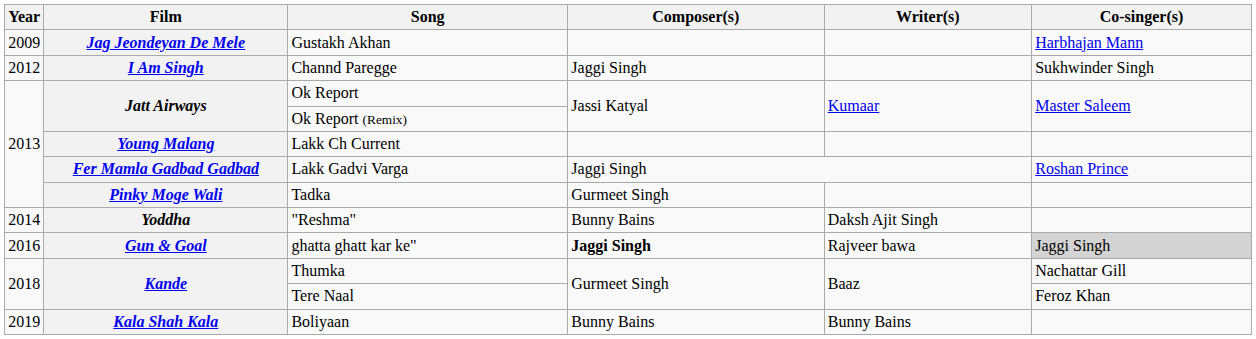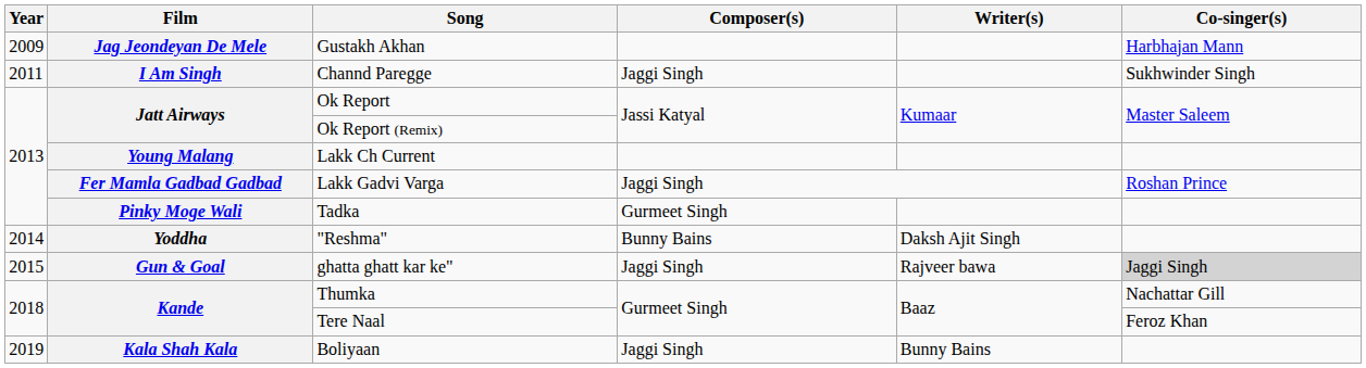 <table class="wikitable sortable">
 <tr>
 <th scope="col"><strong>Year</strong></th>
 <th scope="col" width=20%><strong>Film</strong></th>
 <th scope="col" width=23%><strong>Song</strong></th>
 <th scope="col" width=21%><strong>Composer(s)</strong></th>
 <th scope="col" width=17%><strong>Writer(s)</strong></th>
 <th scope="col" width=18%><strong>Co-singer(s)</strong></th>
 </tr>
 <tr>
 <td>2009</td>
 <th><em><a href='#'>Jag Jeondeyan De Mele</a></em></th>
 <td>Gustakh Akhan</td>
 <td></td>
 <td></td>
 <td><a href='#'>Harbhajan Mann</a></td>
 </tr>
 <tr>
-<td>2012</td>
+<td>2011</td>
 <th><em><a href='#'>I Am Singh</a></em></th>
 <td>Channd Paregge</td>
 <td>Jaggi Singh</td>
 <td></td>
 <td>Sukhwinder Singh</td>
 </tr>
 <tr>
 <td rowspan="5">2013</td>
 <th Rowspan="2"><em>Jatt Airways</em></th>
 <td>Ok Report</td>
 <td rowspan="2">Jassi Katyal</td>
 <td rowspan="2"><a href='#'>Kumaar</a></td>
 <td rowspan="2"><a href='#'>Master Saleem</a></td>
 </tr>
 <tr>
 <td>Ok Report <small>(Remix)</small></td>
 </tr>
 <tr>
 <th><em><a href='#'>Young Malang</a></em></th>
 <td>Lakk Ch Current</td>
 <td></td>
 <td></td>
 <td></td>
 </tr>
 <tr>
 <th><em><a href='#'>Fer Mamla Gadbad Gadbad</a></em></th>
 <td>Lakk Gadvi Varga</td>
 <td colspan="2">Jaggi Singh</td>
 <td><a href='#'>Roshan Prince</a></td>
 </tr>
 <tr>
 <th><em><a href='#'>Pinky Moge Wali</a></em></th>
 <td>Tadka</td>
 <td>Gurmeet Singh</td>
 <td></td>
 <td></td>
 </tr>
 <tr>
 <td>2014</td>
 <th><em>Yoddha</em></th>
 <td>"Reshma"</td>
 <td>Bunny Bains</td>
 <td>Daksh Ajit Singh</td>
 <td></td>
 </tr>
 <tr>
-<td>2016</td>
+<td>2015</td>
 <th><em><a href='#'>Gun & Goal</a></em></th>
 <td>ghatta ghatt kar ke"</td>
-<td><strong>Jaggi Singh</strong></td>
+<td>Jaggi Singh</td>
 <td>Rajveer bawa</td>
 <td style="background: lightgrey;">Jaggi Singh</td>
 </tr>
 <tr>
 <td rowspan=2>2018</td>
 <th rowspan=2><em><a href='#'>Kande</a></em></th>
 <td>Thumka</td>
 <td rowspan=2>Gurmeet Singh</td>
 <td rowspan=2>Baaz</td>
 <td>Nachattar Gill</td>
 </tr>
 <tr>
 <td>Tere Naal</td>
 <td>Feroz Khan</td>
 </tr>
 <tr>
 <td>2019</td>
 <th><em><a href='#'>Kala Shah Kala</a></em></th>
 <td>Boliyaan</td>
-<td>Bunny Bains</td>
+<td>Jaggi Singh</td>
 <td>Bunny Bains</td>
 <td></td>
 </tr>
 </table>
